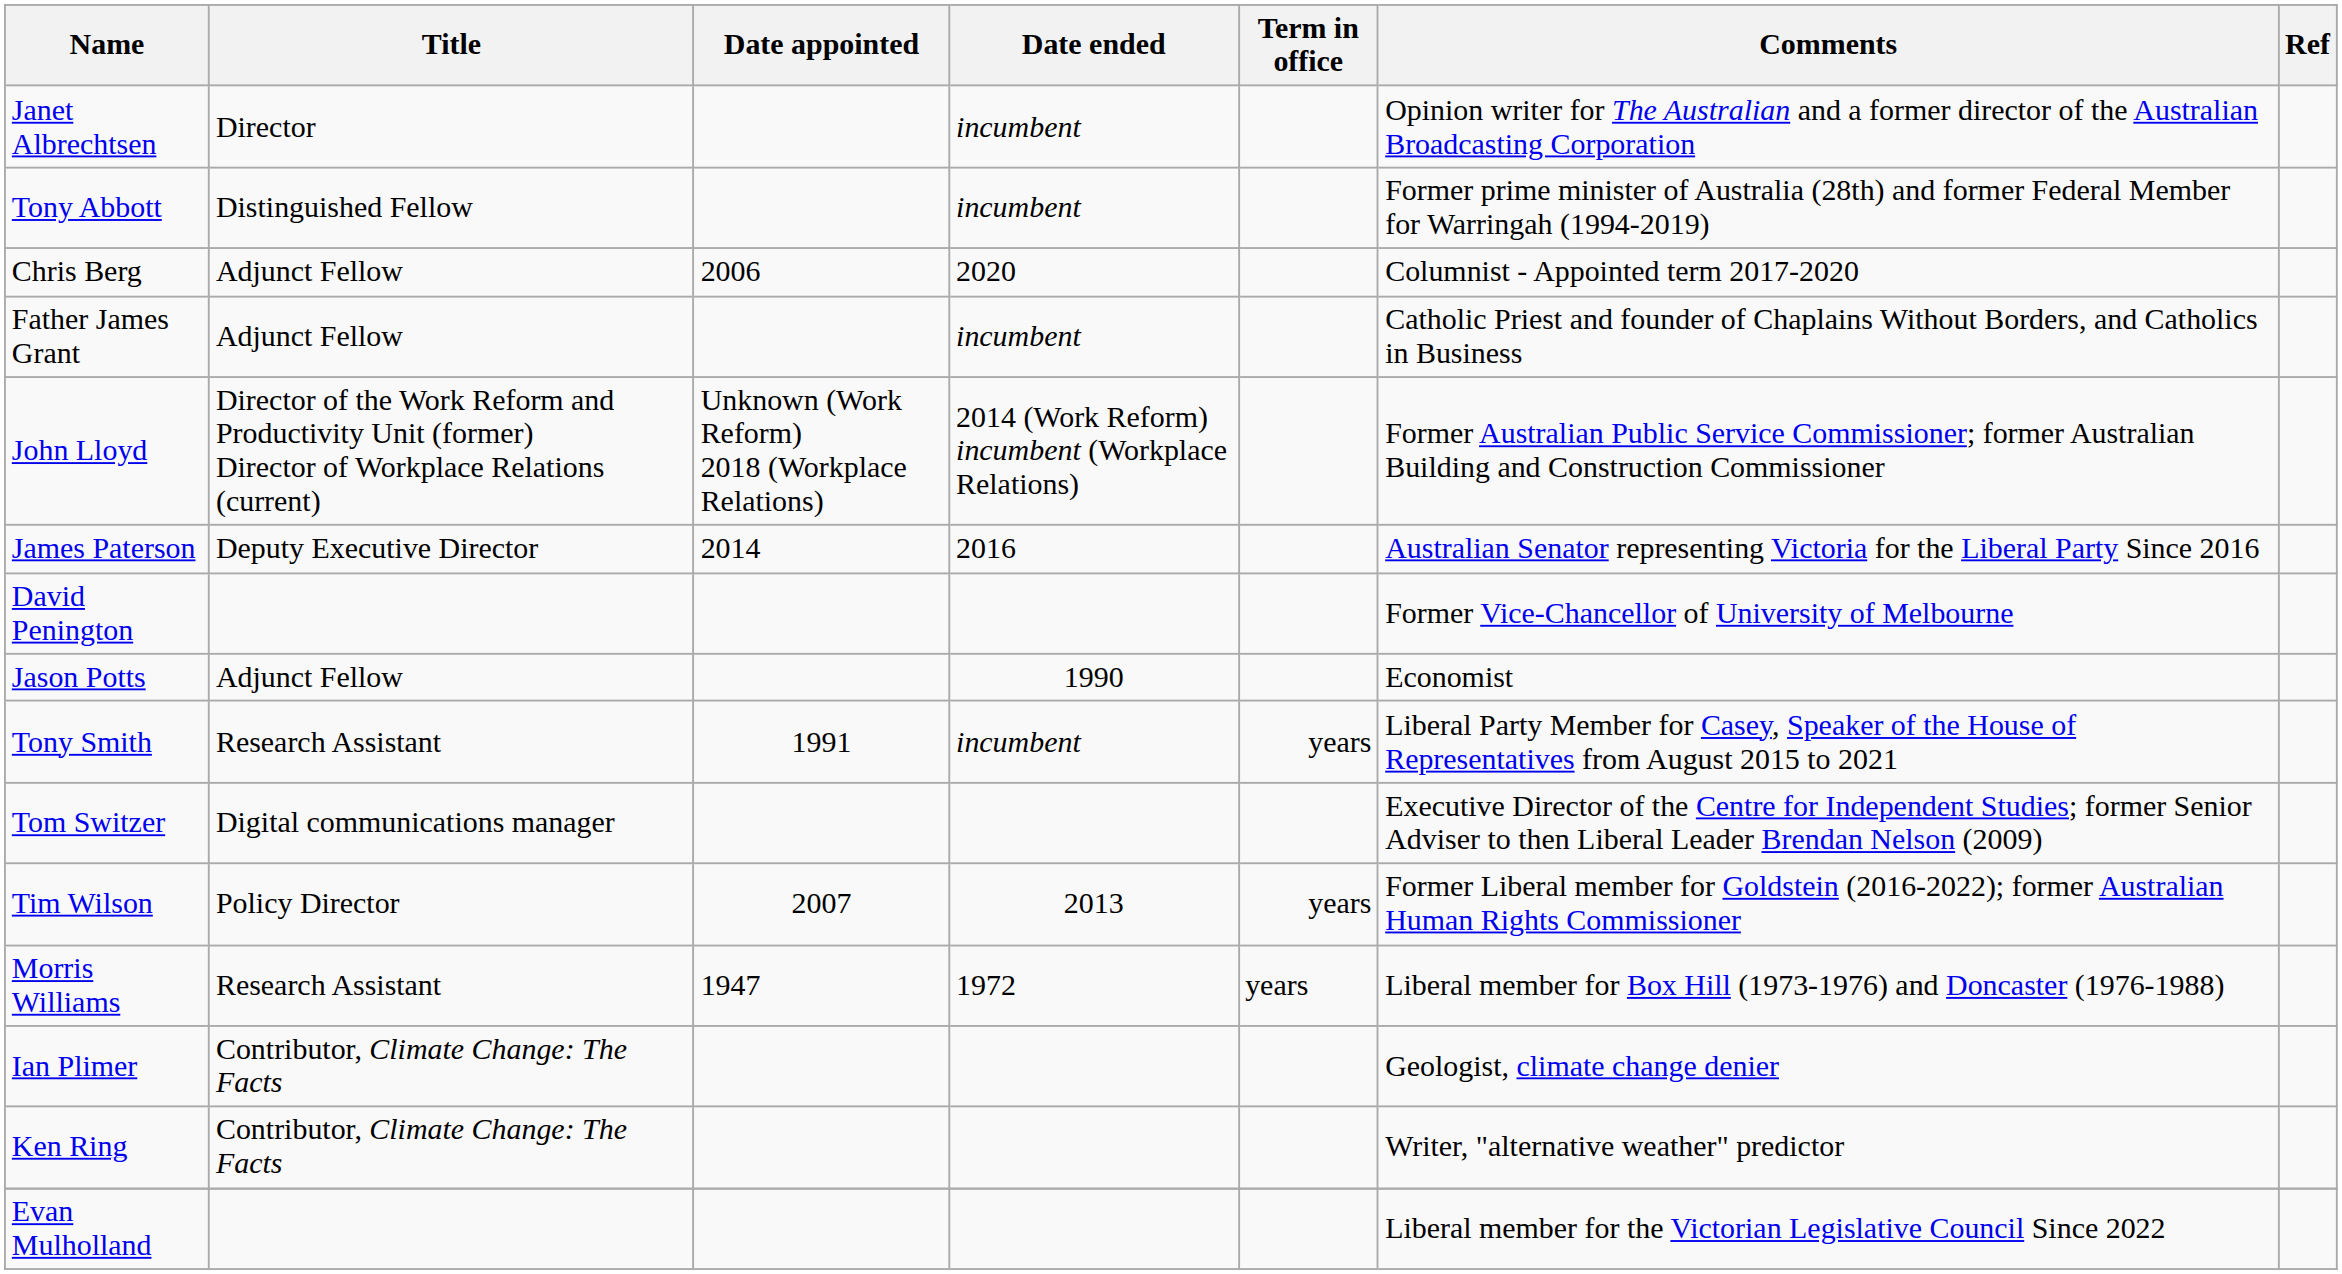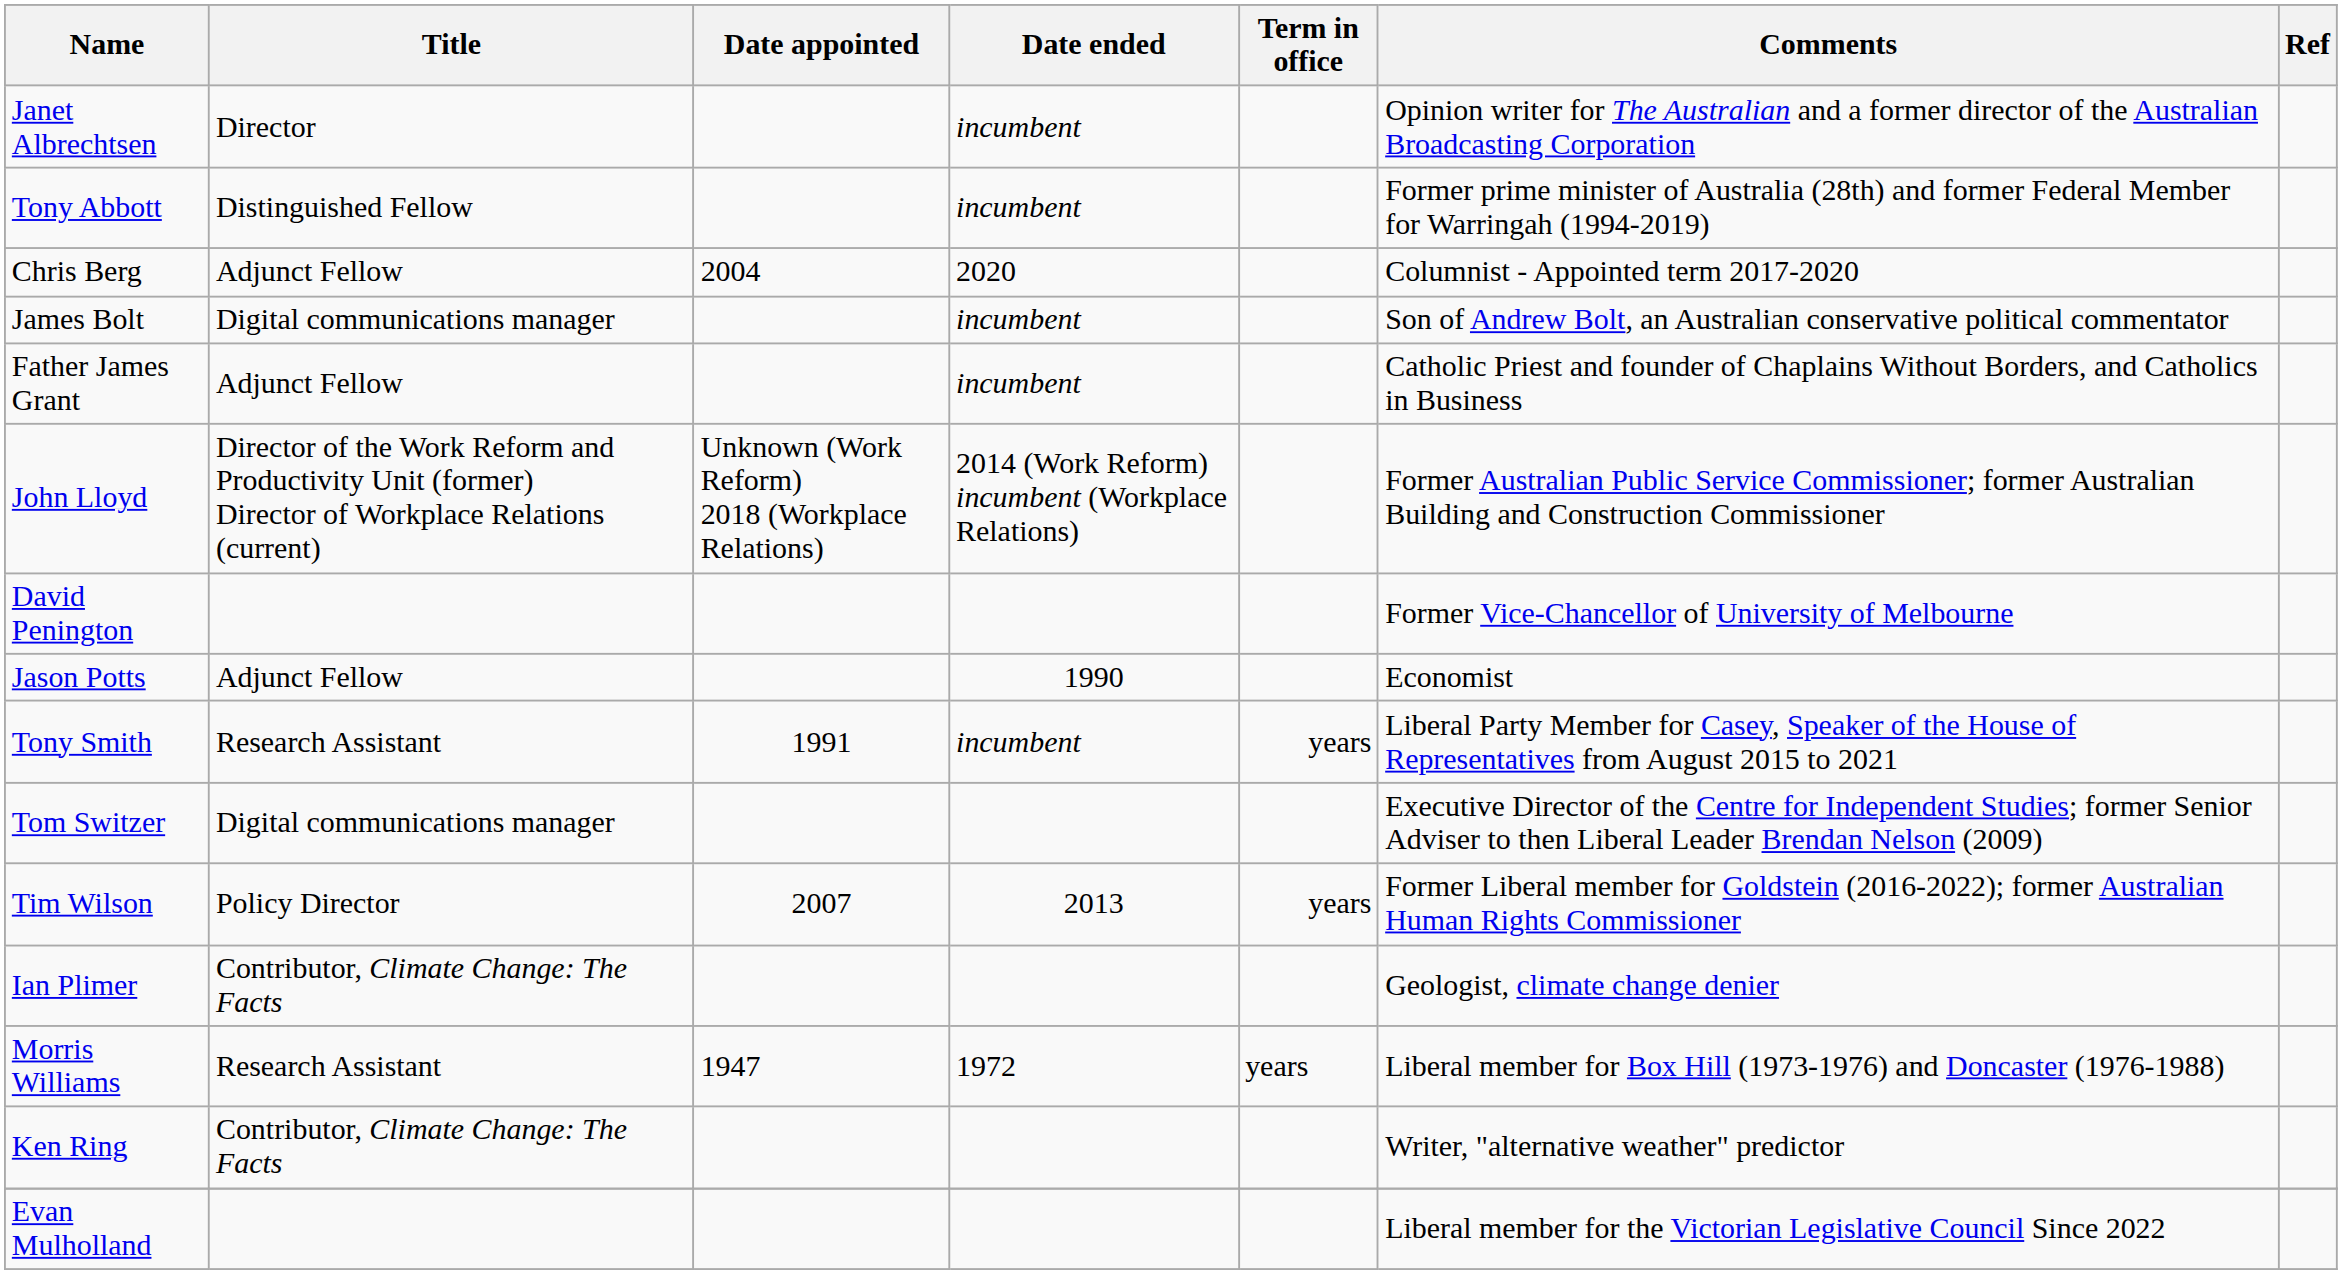 <table class="wikitable sortable" |+ Sortable table>
 <tr>
 <th scope="col">Name</th>
 <th scope="col">Title</th>
 <th scope="col">Date appointed</th>
 <th scope="col">Date ended</th>
 <th scope="col">Term in office</th>
 <th scope="col" class="unsortable">Comments</th>
 <th scope="col">Ref</th>
 </tr>
 <tr>
 <td data-sort-value=Albrechtsen, Janet><a href='#'>Janet Albrechtsen</a></td>
 <td>Director</td>
 <td></td>
 <td><em>incumbent</em></td>
 <td></td>
 <td>Opinion writer for <em><a href='#'>The Australian</a></em> and a former director of the <a href='#'>Australian Broadcasting Corporation</a></td>
 <td></td>
 </tr>
 <tr>
 <td data-sort-value=Abbott, Tony><a href='#'>Tony Abbott</a></td>
 <td>Distinguished Fellow</td>
 <td></td>
 <td><em>incumbent</em></td>
 <td></td>
 <td>Former prime minister of Australia (28th) and former Federal Member for Warringah (1994-2019)</td>
 <td></td>
 </tr>
 <tr>
 <td data-sort-value=Berg, Chris>Chris Berg</td>
 <td>Adjunct Fellow</td>
-<td>2006</td>
+<td>2004</td>
 <td>2020</td>
 <td></td>
 <td>Columnist - Appointed term 2017-2020</td>
+<td></td>
+</tr>
+<tr>
+<td data-sort-value=Bolt, James>James Bolt</td>
+<td>Digital communications manager</td>
+<td></td>
+<td><em>incumbent</em></td>
+<td></td>
+<td>Son of <a href='#'>Andrew Bolt</a>, an Australian conservative political commentator</td>
 <td></td>
 </tr>
 <tr>
 <td data-sort-value=Grant, James>Father James Grant</td>
 <td>Adjunct Fellow</td>
 <td></td>
 <td><em>incumbent</em></td>
 <td></td>
 <td>Catholic Priest and founder of Chaplains Without Borders, and Catholics in Business</td>
 <td></td>
 </tr>
 <tr>
 <td data-sort-value=Lloyd, John><a href='#'>John Lloyd</a></td>
 <td>Director of the Work Reform and Productivity Unit (former)<br>Director of Workplace Relations (current)</td>
 <td>Unknown (Work Reform)<br>2018 (Workplace Relations)</td>
 <td>2014 (Work Reform)<br><em>incumbent</em> (Workplace Relations)</td>
 <td></td>
 <td>Former <a href='#'>Australian Public Service Commissioner</a>; former Australian Building and Construction Commissioner</td>
-<td></td>
-</tr>
-<tr>
-<td data-sort-value=Paterson, James><a href='#'>James Paterson</a></td>
-<td>Deputy Executive Director</td>
-<td>2014</td>
-<td>2016</td>
-<td></td>
-<td><a href='#'>Australian Senator</a> representing <a href='#'>Victoria</a> for the <a href='#'>Liberal Party</a> Since 2016</td>
 <td></td>
 </tr>
 <tr>
 <td data-sort-value=Penington, David><a href='#'>David Penington</a></td>
 <td></td>
 <td></td>
 <td></td>
 <td></td>
 <td>Former <a href='#'>Vice-Chancellor</a> of <a href='#'>University of Melbourne</a></td>
 <td></td>
 </tr>
 <tr>
 <td data-sort-value=Potts, Jason><a href='#'>Jason Potts</a></td>
 <td>Adjunct Fellow</td>
 <td></td>
 <td align=center>1990</td>
 <td></td>
 <td>Economist</td>
 <td></td>
 </tr>
 <tr>
 <td data-sort-value=Smith, Tony><a href='#'>Tony Smith</a></td>
 <td>Research Assistant</td>
 <td align=center>1991</td>
 <td><em>incumbent</em></td>
 <td align=right> years</td>
 <td>Liberal Party Member for <a href='#'>Casey</a>, <a href='#'>Speaker of the House of Representatives</a> from August 2015 to 2021</td>
 <td></td>
 </tr>
 <tr>
 <td data-sort-value=Switzer, Tom><a href='#'>Tom Switzer</a></td>
 <td>Digital communications manager</td>
 <td></td>
 <td></td>
 <td></td>
 <td>Executive Director of the <a href='#'>Centre for Independent Studies</a>; former Senior Adviser to then Liberal Leader <a href='#'>Brendan Nelson</a> (2009)</td>
 <td></td>
 </tr>
 <tr>
 <td data-sort-value=Wilson, Tim><a href='#'>Tim Wilson</a></td>
 <td>Policy Director</td>
 <td align="center">2007</td>
 <td align=center>2013</td>
 <td align=right> years</td>
 <td>Former Liberal member for <a href='#'>Goldstein</a> (2016-2022); former <a href='#'>Australian Human Rights Commissioner</a></td>
 <td></td>
 </tr>
 <tr>
+<td><a href='#'>Ian Plimer</a></td>
+<td>Contributor, <em>Climate Change: The Facts</em></td>
+<td></td>
+<td></td>
+<td></td>
+<td>Geologist, <a href='#'>climate change denier</a></td>
+<td></td>
+</tr>
+<tr>
 <td><a href='#'>Morris Williams</a></td>
 <td>Research Assistant</td>
 <td>1947</td>
 <td>1972</td>
 <td> years</td>
 <td>Liberal member for <a href='#'>Box Hill</a> (1973-1976) and <a href='#'>Doncaster</a> (1976-1988)</td>
-<td></td>
-</tr>
-<tr>
-<td><a href='#'>Ian Plimer</a></td>
-<td>Contributor, <em>Climate Change: The Facts</em></td>
-<td></td>
-<td></td>
-<td></td>
-<td>Geologist, <a href='#'>climate change denier</a></td>
 <td></td>
 </tr>
 <tr>
 <td><a href='#'>Ken Ring</a></td>
 <td>Contributor, <em>Climate Change: The Facts</em></td>
 <td></td>
 <td></td>
 <td></td>
 <td>Writer, "alternative weather" predictor</td>
 <td></td>
 </tr>
 <tr>
 </tr>
 <tr>
 <td><a href='#'>Evan Mulholland</a></td>
 <td></td>
 <td></td>
 <td></td>
 <td></td>
 <td>Liberal member for the <a href='#'>Victorian Legislative Council</a> Since 2022</td>
 <td></td>
 </tr>
 </table>
